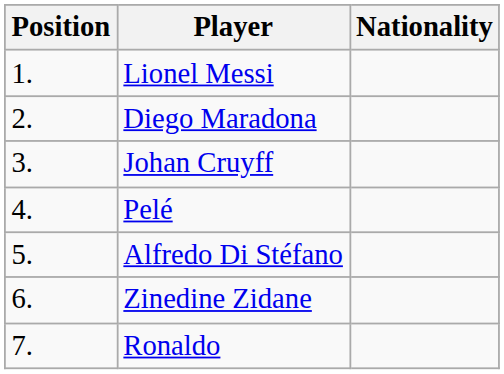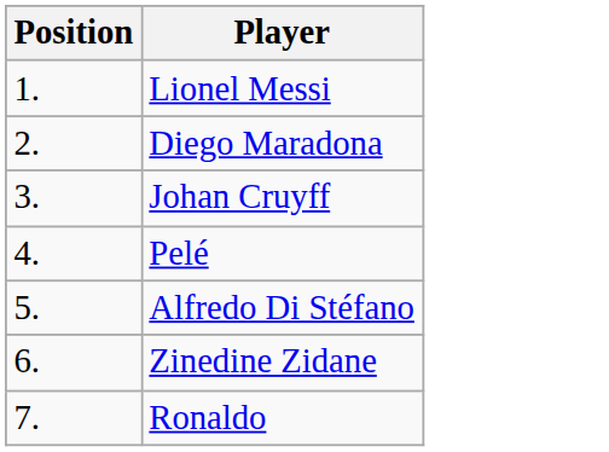 <table class="wikitable">
 <tr>
 <th>Position</th>
 <th>Player</th>
-<th>Nationality</th>
 </tr>
 <tr>
 <td>1.</td>
 <td><a href='#'>Lionel Messi</a></td>
-<td></td>
 </tr>
 <tr>
 <td>2.</td>
 <td><a href='#'>Diego Maradona</a></td>
-<td></td>
 </tr>
 <tr>
 <td>3.</td>
 <td><a href='#'>Johan Cruyff</a></td>
-<td></td>
 </tr>
 <tr>
 <td>4.</td>
 <td><a href='#'>Pelé</a></td>
-<td></td>
 </tr>
 <tr>
 <td>5.</td>
 <td><a href='#'>Alfredo Di Stéfano</a></td>
-<td></td>
 </tr>
 <tr>
 <td>6.</td>
 <td><a href='#'>Zinedine Zidane</a></td>
-<td></td>
 </tr>
 <tr>
 <td>7.</td>
 <td><a href='#'>Ronaldo</a></td>
-<td></td>
 </tr>
 </table>
